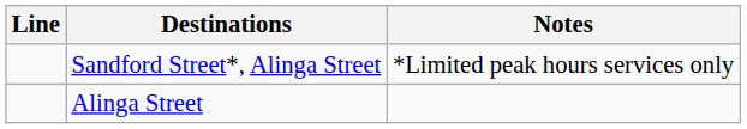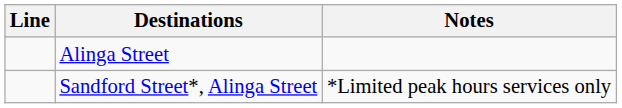 <table class="wikitable" style="float: none; margin: 0.5em; ">
 <tr>
 <th>Line</th>
 <th>Destinations</th>
 <th>Notes</th>
 </tr>
 <tr>
 <td></td>
+<td><a href='#'>Alinga Street</a></td>
+<td></td>
+</tr>
+<tr>
+<td></td>
 <td><a href='#'>Sandford Street</a>*, <a href='#'>Alinga Street</a></td>
 <td>*Limited peak hours services only</td>
 </tr>
-<tr>
-<td></td>
-<td><a href='#'>Alinga Street</a></td>
-<td></td>
-</tr>
 </table>
